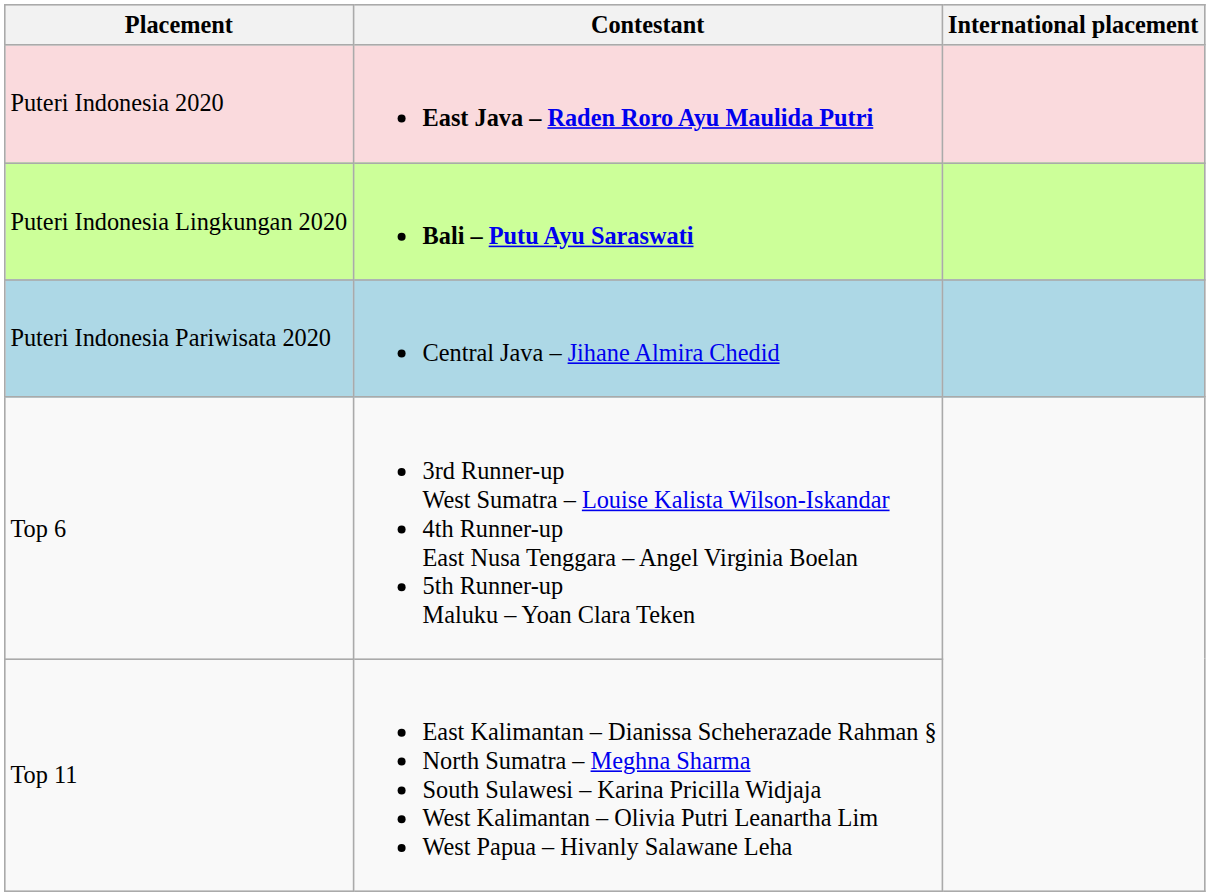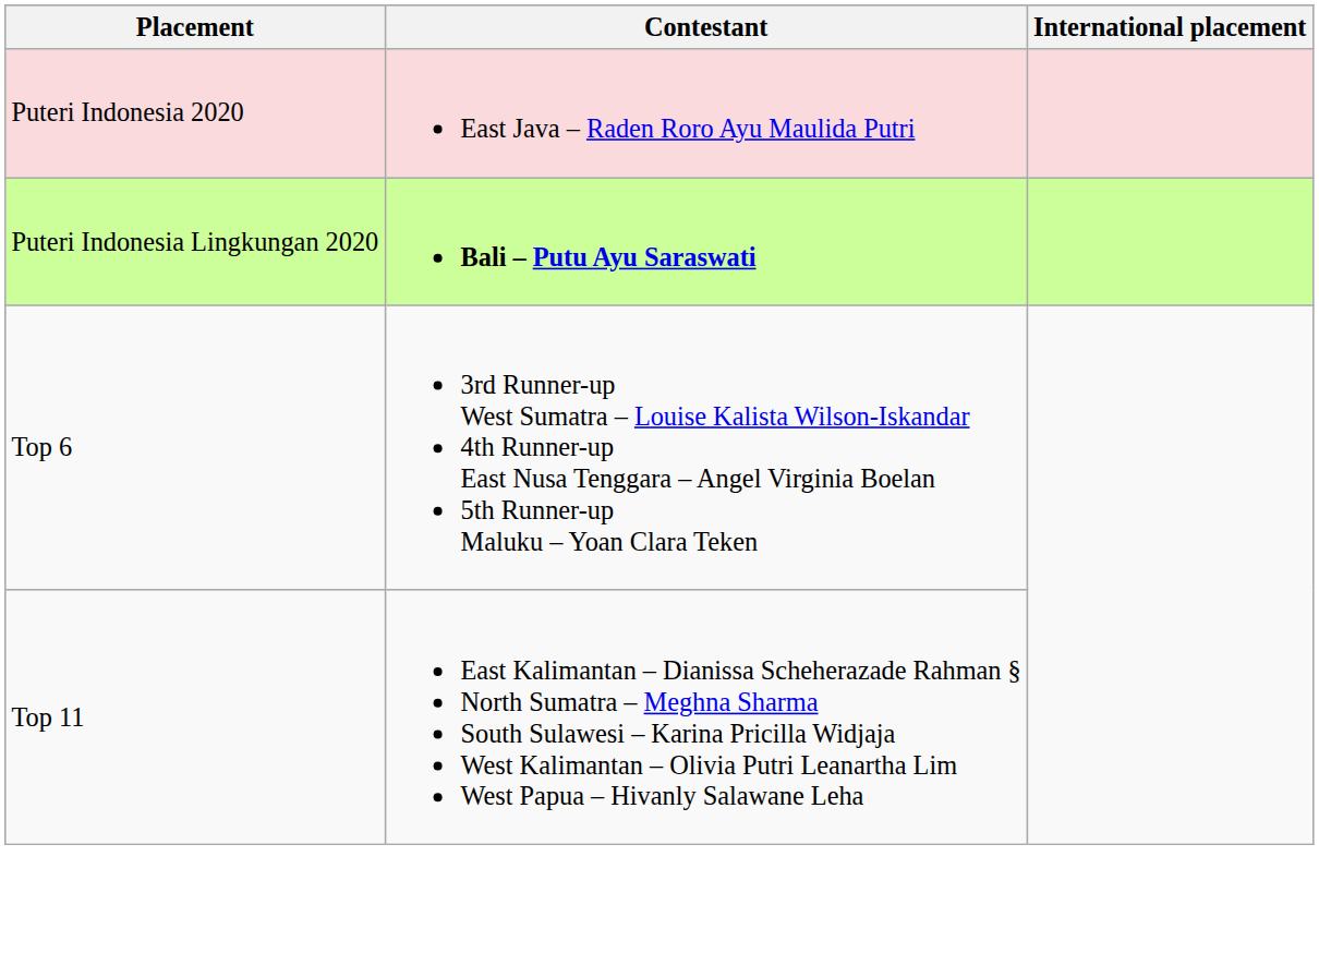 <table class="wikitable sortable" style="font-size: 95%;">
 <tr>
 <th>Placement</th>
 <th>Contestant</th>
 <th>International placement</th>
 </tr>
 <tr style="background:#fadadd;">
 <td>Puteri Indonesia 2020</td>
-<td><strong><br><ul><li>East Java – <a href='#'>Raden Roro Ayu Maulida Putri</a></li></ul></strong></td>
+<td><br><ul><li>East Java – <a href='#'>Raden Roro Ayu Maulida Putri</a></li></ul></td>
 <td></td>
 </tr>
 <tr style="background:#ccff99;">
 <td>Puteri Indonesia Lingkungan 2020</td>
 <td><strong><br><ul><li>Bali – <a href='#'>Putu Ayu Saraswati</a></li></ul></strong></td>
-<td></td>
-</tr>
-<tr style="background:#ADD8E6;">
-<td>Puteri Indonesia Pariwisata 2020</td>
-<td><br><ul><li>Central Java – <a href='#'>Jihane Almira Chedid</a></li></ul></td>
 <td></td>
 </tr>
 <tr>
 <td>Top 6</td>
 <td><br><ul><li>3rd Runner-up<br>West Sumatra –  <a href='#'>Louise Kalista Wilson-Iskandar</a></li><li>4th Runner-up<br>East Nusa Tenggara – Angel Virginia Boelan</li><li>5th Runner-up<br>Maluku – Yoan Clara Teken</li></ul></td>
 </tr>
 <tr>
 <td>Top 11</td>
 <td><br><ul><li>East Kalimantan – Dianissa Scheherazade Rahman §</li><li>North Sumatra – <a href='#'>Meghna Sharma</a></li><li>South Sulawesi – Karina Pricilla Widjaja</li><li>West Kalimantan – Olivia Putri Leanartha Lim</li><li>West Papua – Hivanly Salawane Leha</li></ul></td>
 </tr>
 </table>
